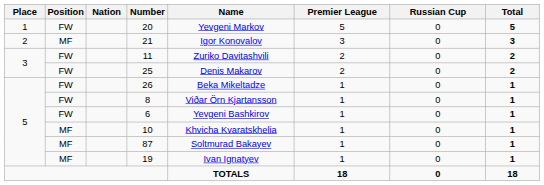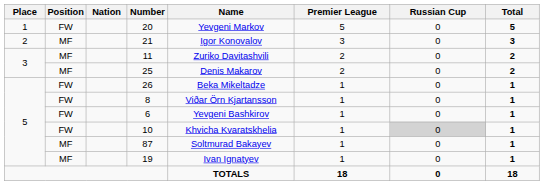 <table class="wikitable" style="font-size: 95%; text-align: center;">
 <tr>
 <th width=60>Place</th>
 <th width=60>Position</th>
 <th width=60>Nation</th>
 <th width=60>Number</th>
 <th width=200>Name</th>
 <th width=150>Premier League</th>
 <th width=150>Russian Cup</th>
 <th width=80><strong>Total</strong></th>
 </tr>
 <tr>
 <td>1</td>
 <td>FW</td>
 <td></td>
 <td>20</td>
 <td><a href='#'>Yevgeni Markov</a></td>
 <td>5</td>
 <td>0</td>
 <td><strong>5</strong></td>
 </tr>
 <tr>
 <td>2</td>
 <td>MF</td>
 <td></td>
 <td>21</td>
 <td><a href='#'>Igor Konovalov</a></td>
 <td>3</td>
 <td>0</td>
 <td><strong>3</strong></td>
 </tr>
 <tr>
 <td rowspan="2">3</td>
-<td>FW</td>
+<td>MF</td>
 <td></td>
 <td>11</td>
 <td><a href='#'>Zuriko Davitashvili</a></td>
 <td>2</td>
 <td>0</td>
 <td><strong>2</strong></td>
 </tr>
 <tr>
-<td>FW</td>
+<td>MF</td>
 <td></td>
 <td>25</td>
 <td><a href='#'>Denis Makarov</a></td>
 <td>2</td>
 <td>0</td>
 <td><strong>2</strong></td>
 </tr>
 <tr>
 <td rowspan="6">5</td>
 <td>FW</td>
 <td></td>
 <td>26</td>
 <td><a href='#'>Beka Mikeltadze</a></td>
 <td>1</td>
 <td>0</td>
 <td><strong>1</strong></td>
 </tr>
 <tr>
 <td>FW</td>
 <td></td>
 <td>8</td>
 <td><a href='#'>Viðar Örn Kjartansson</a></td>
 <td>1</td>
 <td>0</td>
 <td><strong>1</strong></td>
 </tr>
 <tr>
 <td>FW</td>
 <td></td>
 <td>6</td>
 <td><a href='#'>Yevgeni Bashkirov</a></td>
 <td>1</td>
 <td>0</td>
 <td><strong>1</strong></td>
 </tr>
 <tr>
-<td>MF</td>
+<td>FW</td>
 <td></td>
 <td>10</td>
 <td><a href='#'>Khvicha Kvaratskhelia</a></td>
 <td>1</td>
-<td>0</td>
+<td style="background: lightgrey;">0</td>
 <td><strong>1</strong></td>
 </tr>
 <tr>
 <td>MF</td>
 <td></td>
 <td>87</td>
 <td><a href='#'>Soltmurad Bakayev</a></td>
 <td>1</td>
 <td>0</td>
 <td><strong>1</strong></td>
 </tr>
 <tr>
 <td>MF</td>
 <td></td>
 <td>19</td>
 <td><a href='#'>Ivan Ignatyev</a></td>
 <td>1</td>
 <td>0</td>
 <td><strong>1</strong></td>
 </tr>
 <tr>
 <td colspan="4"></td>
 <td><strong>TOTALS</strong></td>
 <td><strong>18</strong></td>
 <td><strong>0</strong></td>
 <td><strong>18</strong></td>
 </tr>
 </table>
